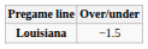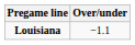 <table class="wikitable">
 <tr align="center">
 <th style=>Pregame line</th>
 <th style=>Over/under</th>
 </tr>
 <tr align="center">
 <td><strong>Louisiana</strong></td>
-<td>−1.5</td>
+<td>−1.1</td>
 </tr>
 </table>
